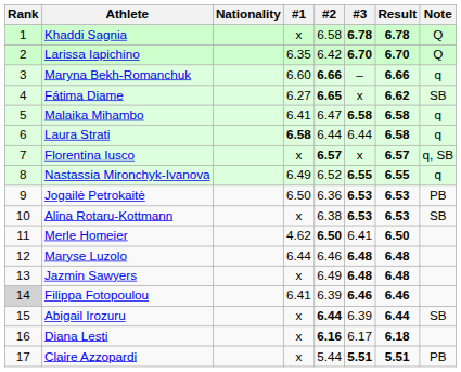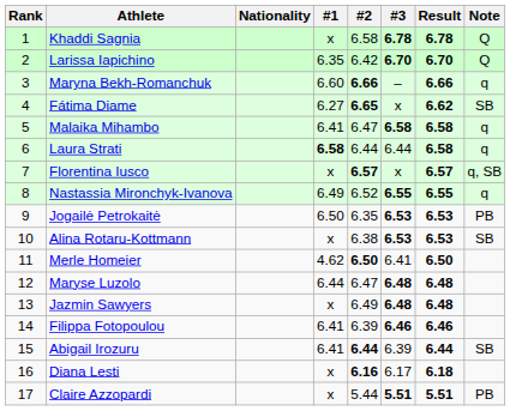 <table class="wikitable sortable" style="text-align:center">
 <tr>
 <th>Rank</th>
 <th>Athlete</th>
 <th>Nationality</th>
 <th>#1</th>
 <th>#2</th>
 <th>#3</th>
 <th>Result</th>
 <th>Note</th>
 </tr>
 <tr bgcolor=ccffcc>
 <td>1</td>
 <td align=left><a href='#'>Khaddi Sagnia</a></td>
 <td align=left></td>
 <td>x</td>
 <td>6.58</td>
 <td><strong>6.78</strong></td>
 <td><strong>6.78</strong></td>
 <td>Q</td>
 </tr>
 <tr bgcolor=ccffcc>
 <td>2</td>
 <td align=left><a href='#'>Larissa Iapichino</a></td>
 <td align=left></td>
 <td>6.35</td>
 <td>6.42</td>
 <td><strong>6.70</strong></td>
 <td><strong>6.70</strong></td>
 <td>Q</td>
 </tr>
 <tr bgcolor=ddffdd>
 <td>3</td>
 <td align=left><a href='#'>Maryna Bekh-Romanchuk</a></td>
 <td align=left></td>
 <td>6.60</td>
 <td><strong>6.66</strong></td>
 <td>–</td>
 <td><strong>6.66</strong></td>
 <td>q</td>
 </tr>
 <tr bgcolor=ddffdd>
 <td>4</td>
 <td align=left><a href='#'>Fátima Diame</a></td>
 <td align=left></td>
 <td>6.27</td>
 <td><strong>6.65</strong></td>
 <td>x</td>
 <td><strong>6.62</strong></td>
 <td>SB</td>
 </tr>
 <tr bgcolor=ddffdd>
 <td>5</td>
 <td align=left><a href='#'>Malaika Mihambo</a></td>
 <td align=left></td>
 <td>6.41</td>
 <td>6.47</td>
 <td><strong>6.58</strong></td>
 <td><strong>6.58</strong></td>
 <td>q</td>
 </tr>
 <tr bgcolor=ddffdd>
 <td>6</td>
 <td align=left><a href='#'>Laura Strati</a></td>
 <td align=left></td>
 <td><strong>6.58</strong></td>
 <td>6.44</td>
 <td>6.44</td>
 <td><strong>6.58</strong></td>
 <td>q</td>
 </tr>
 <tr bgcolor=ddffdd>
 <td>7</td>
 <td align=left><a href='#'>Florentina Iusco</a></td>
 <td align=left></td>
 <td>x</td>
 <td><strong>6.57</strong></td>
 <td>x</td>
 <td><strong>6.57</strong></td>
 <td>q, SB</td>
 </tr>
 <tr bgcolor=ddffdd>
 <td>8</td>
 <td align=left><a href='#'>Nastassia Mironchyk-Ivanova</a></td>
 <td align=left></td>
 <td>6.49</td>
 <td>6.52</td>
 <td><strong>6.55</strong></td>
 <td><strong>6.55</strong></td>
 <td>q</td>
 </tr>
 <tr>
 <td>9</td>
 <td align=left><a href='#'>Jogailė Petrokaitė</a></td>
 <td align=left></td>
 <td>6.50</td>
-<td>6.36</td>
+<td>6.35</td>
 <td><strong>6.53</strong></td>
 <td><strong>6.53</strong></td>
 <td>PB</td>
 </tr>
 <tr>
 <td>10</td>
 <td align=left><a href='#'>Alina Rotaru-Kottmann</a></td>
 <td align=left></td>
 <td>x</td>
 <td>6.38</td>
 <td><strong>6.53</strong></td>
 <td><strong>6.53</strong></td>
 <td>SB</td>
 </tr>
 <tr>
 <td>11</td>
 <td align=left><a href='#'>Merle Homeier</a></td>
 <td align=left></td>
 <td>4.62</td>
 <td><strong>6.50</strong></td>
 <td>6.41</td>
 <td><strong>6.50</strong></td>
 <td></td>
 </tr>
 <tr>
 <td>12</td>
 <td align=left><a href='#'>Maryse Luzolo</a></td>
 <td align=left></td>
 <td>6.44</td>
-<td>6.46</td>
+<td>6.47</td>
 <td><strong>6.48</strong></td>
 <td><strong>6.48</strong></td>
 <td></td>
 </tr>
 <tr>
 <td>13</td>
 <td align=left><a href='#'>Jazmin Sawyers</a></td>
 <td align=left></td>
 <td>x</td>
 <td>6.49</td>
 <td><strong>6.48</strong></td>
 <td><strong>6.48</strong></td>
 <td></td>
 </tr>
 <tr>
-<td style="background: lightgrey;">14</td>
+<td>14</td>
 <td align=left><a href='#'>Filippa Fotopoulou</a></td>
 <td align=left></td>
 <td>6.41</td>
 <td>6.39</td>
 <td><strong>6.46</strong></td>
 <td><strong>6.46</strong></td>
 <td></td>
 </tr>
 <tr>
 <td>15</td>
 <td align=left><a href='#'>Abigail Irozuru</a></td>
 <td align=left></td>
-<td>x</td>
+<td>6.41</td>
 <td><strong>6.44</strong></td>
 <td>6.39</td>
 <td><strong>6.44</strong></td>
 <td>SB</td>
 </tr>
 <tr>
 <td>16</td>
 <td align=left><a href='#'>Diana Lesti</a></td>
 <td align=left></td>
 <td>x</td>
 <td><strong>6.16</strong></td>
 <td>6.17</td>
 <td><strong>6.18</strong></td>
 <td></td>
 </tr>
 <tr>
 <td>17</td>
 <td align=left><a href='#'>Claire Azzopardi</a></td>
 <td align=left></td>
 <td>x</td>
 <td>5.44</td>
 <td><strong>5.51</strong></td>
 <td><strong>5.51</strong></td>
 <td>PB</td>
 </tr>
 </table>
